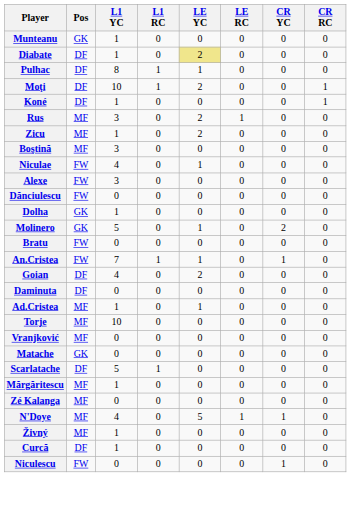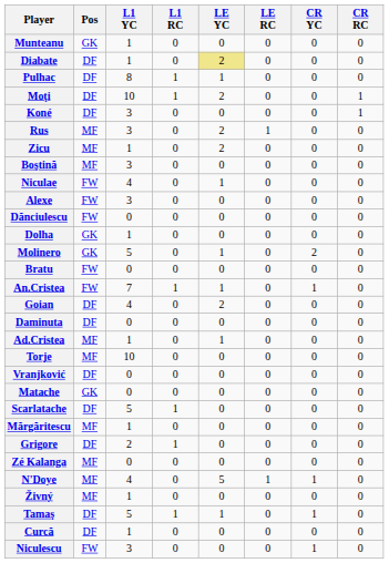 <table class="wikitable sortable" style="text-align:center">
 <tr>
 <th>Player</th>
 <th width="40">Pos</th>
 <th width="60"><a href='#'>L1</a><br> YC</th>
 <th width="60"><a href='#'>L1</a><br> RC</th>
 <th width="60"><a href='#'>LE</a><br> YC</th>
 <th width="60"><a href='#'>LE</a><br> RC</th>
 <th width="60"><a href='#'>CR</a><br> YC</th>
 <th width="60"><a href='#'>CR</a><br> RC</th>
 </tr>
 <tr>
 <th><a href='#'>Munteanu</a></th>
 <td><a href='#'>GK</a></td>
 <td>1</td>
 <td>0</td>
 <td>0</td>
 <td>0</td>
 <td>0</td>
 <td>0</td>
 </tr>
 <tr>
 <th><a href='#'>Diabate</a></th>
 <td><a href='#'>DF</a></td>
 <td>1</td>
 <td>0</td>
 <td style="background: khaki;">2</td>
 <td>0</td>
 <td>0</td>
 <td>0</td>
 </tr>
 <tr>
 <th><a href='#'>Pulhac</a></th>
 <td><a href='#'>DF</a></td>
 <td>8</td>
 <td>1</td>
 <td>1</td>
 <td>0</td>
 <td>0</td>
 <td>0</td>
 </tr>
 <tr>
 <th><a href='#'>Moţi</a></th>
 <td><a href='#'>DF</a></td>
 <td>10</td>
 <td>1</td>
 <td>2</td>
 <td>0</td>
 <td>0</td>
 <td>1</td>
 </tr>
 <tr>
 <th><a href='#'>Koné</a></th>
 <td><a href='#'>DF</a></td>
-<td>1</td>
+<td>3</td>
 <td>0</td>
 <td>0</td>
 <td>0</td>
 <td>0</td>
 <td>1</td>
 </tr>
 <tr>
 <th><a href='#'>Rus</a></th>
 <td><a href='#'>MF</a></td>
 <td>3</td>
 <td>0</td>
 <td>2</td>
 <td>1</td>
 <td>0</td>
 <td>0</td>
 </tr>
 <tr>
 <th><a href='#'>Zicu</a></th>
 <td><a href='#'>MF</a></td>
 <td>1</td>
 <td>0</td>
 <td>2</td>
 <td>0</td>
 <td>0</td>
 <td>0</td>
 </tr>
 <tr>
 <th><a href='#'>Boştină</a></th>
 <td><a href='#'>MF</a></td>
 <td>3</td>
 <td>0</td>
 <td>0</td>
 <td>0</td>
 <td>0</td>
 <td>0</td>
 </tr>
 <tr>
 <th><a href='#'>Niculae</a></th>
 <td><a href='#'>FW</a></td>
 <td>4</td>
 <td>0</td>
 <td>1</td>
 <td>0</td>
 <td>0</td>
 <td>0</td>
 </tr>
 <tr>
 <th><a href='#'>Alexe</a></th>
 <td><a href='#'>FW</a></td>
 <td>3</td>
 <td>0</td>
 <td>0</td>
 <td>0</td>
 <td>0</td>
 <td>0</td>
 </tr>
 <tr>
 <th><a href='#'>Dănciulescu</a></th>
 <td><a href='#'>FW</a></td>
 <td>0</td>
 <td>0</td>
 <td>0</td>
 <td>0</td>
 <td>0</td>
 <td>0</td>
 </tr>
 <tr>
 <th><a href='#'>Dolha</a></th>
 <td><a href='#'>GK</a></td>
 <td>1</td>
 <td>0</td>
 <td>0</td>
 <td>0</td>
 <td>0</td>
 <td>0</td>
 </tr>
 <tr>
 <th><a href='#'>Molinero</a></th>
 <td><a href='#'>GK</a></td>
 <td>5</td>
 <td>0</td>
 <td>1</td>
 <td>0</td>
 <td>2</td>
 <td>0</td>
 </tr>
 <tr>
 <th><a href='#'>Bratu</a></th>
 <td><a href='#'>FW</a></td>
 <td>0</td>
 <td>0</td>
 <td>0</td>
 <td>0</td>
 <td>0</td>
 <td>0</td>
 </tr>
 <tr>
 <th><a href='#'>An.Cristea</a></th>
 <td><a href='#'>FW</a></td>
 <td>7</td>
 <td>1</td>
 <td>1</td>
 <td>0</td>
 <td>1</td>
 <td>0</td>
 </tr>
 <tr>
 <th><a href='#'>Goian</a></th>
 <td><a href='#'>DF</a></td>
 <td>4</td>
 <td>0</td>
 <td>2</td>
 <td>0</td>
 <td>0</td>
 <td>0</td>
 </tr>
 <tr>
 <th><a href='#'>Daminuta</a></th>
 <td><a href='#'>DF</a></td>
 <td>0</td>
 <td>0</td>
 <td>0</td>
 <td>0</td>
 <td>0</td>
 <td>0</td>
 </tr>
 <tr>
 <th><a href='#'>Ad.Cristea</a></th>
 <td><a href='#'>MF</a></td>
 <td>1</td>
 <td>0</td>
 <td>1</td>
 <td>0</td>
 <td>0</td>
 <td>0</td>
 </tr>
 <tr>
 <th><a href='#'>Torje</a></th>
 <td><a href='#'>MF</a></td>
 <td>10</td>
 <td>0</td>
 <td>0</td>
 <td>0</td>
 <td>0</td>
 <td>0</td>
 </tr>
 <tr>
 <th><a href='#'>Vranjković</a></th>
-<td><a href='#'>MF</a></td>
+<td><a href='#'>DF</a></td>
 <td>0</td>
 <td>0</td>
 <td>0</td>
 <td>0</td>
 <td>0</td>
 <td>0</td>
 </tr>
 <tr>
 <th><a href='#'>Matache</a></th>
 <td><a href='#'>GK</a></td>
 <td>0</td>
 <td>0</td>
 <td>0</td>
 <td>0</td>
 <td>0</td>
 <td>0</td>
 </tr>
 <tr>
 <th><a href='#'>Scarlatache</a></th>
 <td><a href='#'>DF</a></td>
 <td>5</td>
 <td>1</td>
 <td>0</td>
 <td>0</td>
 <td>0</td>
 <td>0</td>
 </tr>
 <tr>
 <th><a href='#'>Mărgăritescu</a></th>
 <td><a href='#'>MF</a></td>
 <td>1</td>
 <td>0</td>
 <td>0</td>
 <td>0</td>
 <td>0</td>
 <td>0</td>
 </tr>
 <tr>
+<th><a href='#'>Grigore</a></th>
+<td><a href='#'>DF</a></td>
+<td>2</td>
+<td>1</td>
+<td>0</td>
+<td>0</td>
+<td>0</td>
+<td>0</td>
+</tr>
+<tr>
 <th><a href='#'>Zé Kalanga</a></th>
 <td><a href='#'>MF</a></td>
 <td>0</td>
 <td>0</td>
 <td>0</td>
 <td>0</td>
 <td>0</td>
 <td>0</td>
 </tr>
 <tr>
 <th><a href='#'>N'Doye</a></th>
 <td><a href='#'>MF</a></td>
 <td>4</td>
 <td>0</td>
 <td>5</td>
 <td>1</td>
 <td>1</td>
 <td>0</td>
 </tr>
 <tr>
 <th><a href='#'>Živný</a></th>
 <td><a href='#'>MF</a></td>
 <td>1</td>
 <td>0</td>
 <td>0</td>
 <td>0</td>
 <td>0</td>
 <td>0</td>
 </tr>
 <tr>
+<th><a href='#'>Tamaş</a></th>
+<td><a href='#'>DF</a></td>
+<td>5</td>
+<td>1</td>
+<td>1</td>
+<td>0</td>
+<td>1</td>
+<td>0</td>
+</tr>
+<tr>
 <th><a href='#'>Curcă</a></th>
 <td><a href='#'>DF</a></td>
 <td>1</td>
 <td>0</td>
 <td>0</td>
 <td>0</td>
 <td>0</td>
 <td>0</td>
 </tr>
 <tr>
 <th><a href='#'>Niculescu</a></th>
 <td><a href='#'>FW</a></td>
-<td>0</td>
+<td>3</td>
 <td>0</td>
 <td>0</td>
 <td>0</td>
 <td>1</td>
 <td>0</td>
 </tr>
 </table>
